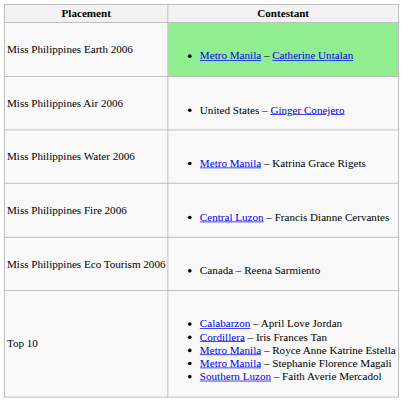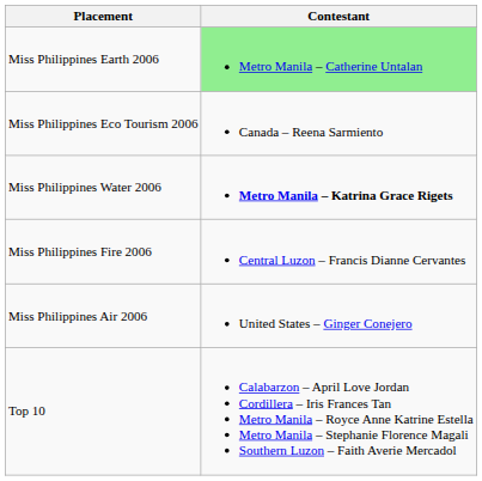 <table class="wikitable sortable" style="font-size: 95%;">
 <tr>
 <th>Placement</th>
 <th>Contestant</th>
 </tr>
 <tr>
 <td>Miss Philippines Earth 2006</td>
 <td style="background: lightgreen;"><br><ul><li><a href='#'>Metro Manila</a> – <a href='#'>Catherine Untalan</a></li></ul></td>
 </tr>
 <tr>
-<td>Miss Philippines Air 2006</td>
-<td><br><ul><li>United States – <a href='#'>Ginger Conejero</a></li></ul></td>
+<td>Miss Philippines Eco Tourism 2006</td>
+<td><br><ul><li>Canada – Reena Sarmiento</li></ul></td>
 </tr>
 <tr>
 <td>Miss Philippines Water 2006</td>
-<td><br><ul><li><a href='#'>Metro Manila</a> – Katrina Grace Rigets</li></ul></td>
+<td><strong><br><ul><li><a href='#'>Metro Manila</a> – Katrina Grace Rigets</li></ul></strong></td>
 </tr>
 <tr>
 <td>Miss Philippines Fire 2006</td>
 <td><br><ul><li><a href='#'>Central Luzon</a> – Francis Dianne Cervantes</li></ul></td>
 </tr>
 <tr>
-<td>Miss Philippines Eco Tourism 2006</td>
-<td><br><ul><li>Canada – Reena Sarmiento</li></ul></td>
+<td>Miss Philippines Air 2006</td>
+<td><br><ul><li>United States – <a href='#'>Ginger Conejero</a></li></ul></td>
 </tr>
 <tr>
 <td>Top 10</td>
 <td><br><ul><li><a href='#'>Calabarzon</a> – April Love Jordan</li><li><a href='#'>Cordillera</a> – Iris Frances Tan</li><li><a href='#'>Metro Manila</a> – Royce Anne Katrine Estella</li><li><a href='#'>Metro Manila</a> – Stephanie Florence Magali</li><li><a href='#'>Southern Luzon</a> – Faith Averie Mercadol</li></ul></td>
 </tr>
 </table>
